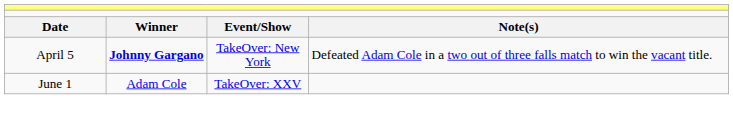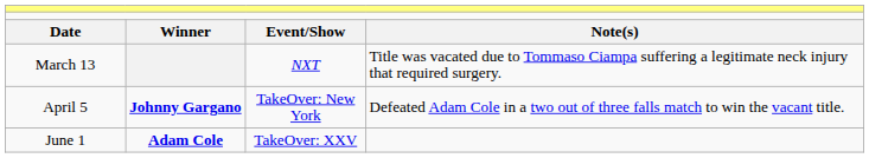 <table class="wikitable" style="text-align:center; width:100%;">
 <tr style="background:#FFFF80;">
 <td colspan="4"></td>
 </tr>
 <tr>
 <td colspan="4"><strong></strong></td>
 </tr>
 <tr>
 <th width=14%>Date</th>
 <th width=14%>Winner</th>
 <th width=14%>Event/Show</th>
 <th width=58%>Note(s)</th>
 </tr>
 <tr>
+<td>March 13<br></td>
+<th></th>
+<td><em><a href='#'>NXT</a></em></td>
+<td align=left>Title was vacated due to <a href='#'>Tommaso Ciampa</a> suffering a legitimate neck injury that required surgery.</td>
+</tr>
+<tr>
 <td>April 5</td>
 <td><strong><a href='#'>Johnny Gargano</a></strong></td>
 <td><a href='#'>TakeOver: New York</a></td>
 <td align=left>Defeated <a href='#'>Adam Cole</a> in a <a href='#'>two out of three falls match</a> to win the <a href='#'>vacant</a> title.</td>
 </tr>
 <tr>
 <td>June 1</td>
-<td><a href='#'>Adam Cole</a></td>
+<td><strong><a href='#'>Adam Cole</a></strong></td>
 <td><a href='#'>TakeOver: XXV</a></td>
 <td></td>
 </tr>
 </table>
